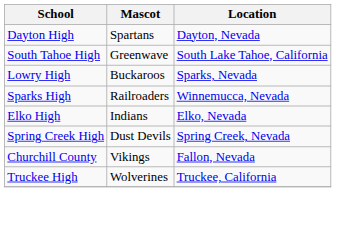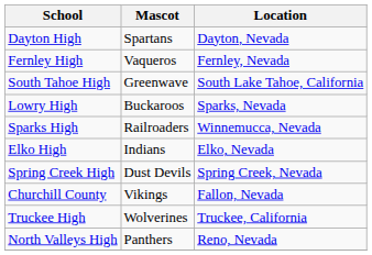 <table class="wikitable sortable">
 <tr>
 <th>School</th>
 <th>Mascot</th>
 <th>Location</th>
 </tr>
 <tr>
 <td><a href='#'>Dayton High</a></td>
 <td>Spartans</td>
 <td><a href='#'>Dayton, Nevada</a></td>
+</tr>
+<tr>
+<td><a href='#'>Fernley High</a></td>
+<td>Vaqueros</td>
+<td><a href='#'>Fernley, Nevada</a></td>
 </tr>
 <tr>
 <td><a href='#'>South Tahoe High</a></td>
 <td>Greenwave</td>
 <td><a href='#'>South Lake Tahoe, California</a></td>
 </tr>
 <tr>
 <td><a href='#'>Lowry High</a></td>
 <td>Buckaroos</td>
 <td><a href='#'>Sparks, Nevada</a></td>
 </tr>
 <tr>
 <td><a href='#'>Sparks High</a></td>
 <td>Railroaders</td>
 <td><a href='#'>Winnemucca, Nevada</a></td>
 </tr>
 <tr>
 <td><a href='#'>Elko High</a></td>
 <td>Indians</td>
 <td><a href='#'>Elko, Nevada</a></td>
 </tr>
 <tr>
 <td><a href='#'>Spring Creek High</a></td>
 <td>Dust Devils</td>
 <td><a href='#'>Spring Creek, Nevada</a></td>
 </tr>
 <tr>
 <td><a href='#'>Churchill County</a></td>
 <td>Vikings</td>
 <td><a href='#'>Fallon, Nevada</a></td>
 </tr>
 <tr>
 <td><a href='#'>Truckee High</a></td>
 <td>Wolverines</td>
 <td><a href='#'>Truckee, California</a></td>
 </tr>
 <tr>
+<td><a href='#'>North Valleys High</a></td>
+<td>Panthers</td>
+<td><a href='#'>Reno, Nevada</a></td>
+</tr>
+<tr>
 </tr>
 </table>
